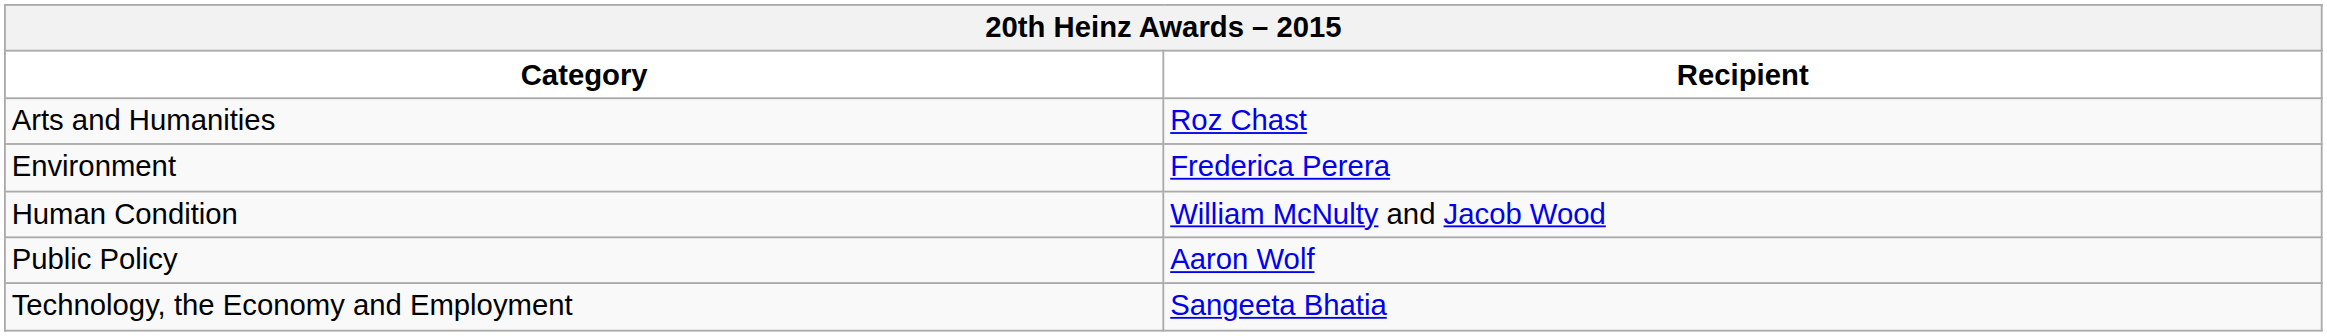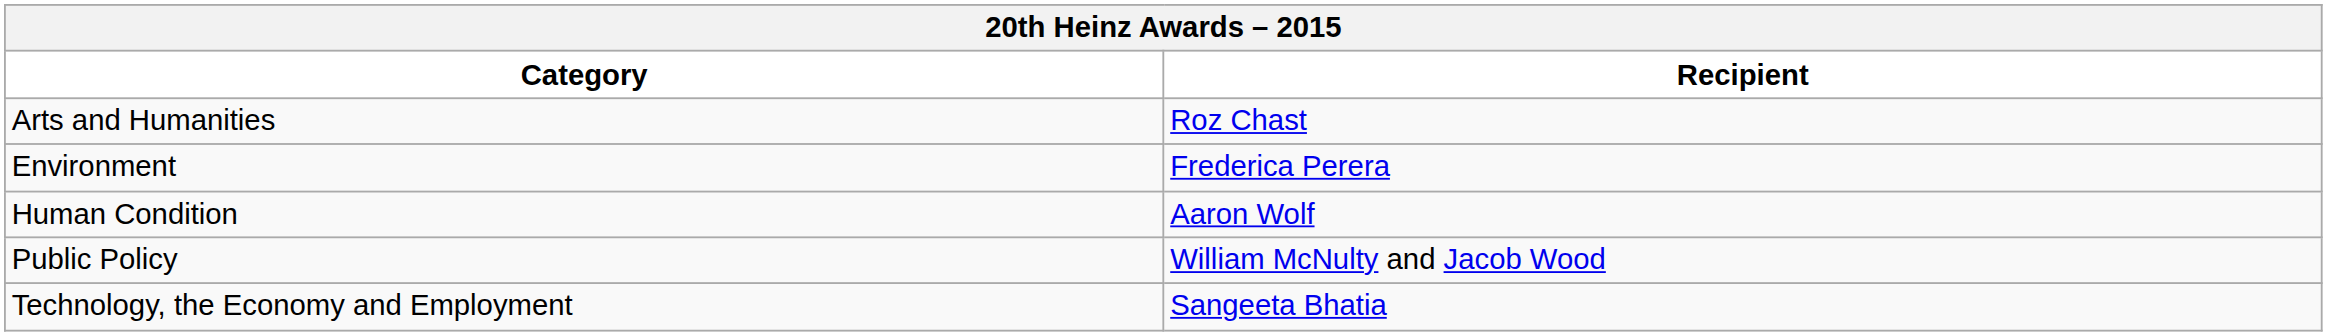 <table class="wikitable" style="width:80%; text-align:left">
 <tr>
 <th style="background:cream" colspan=2><span>20th Heinz Awards – 2015</span></th>
 </tr>
 <tr>
 <th style="background:white; width:40%">Category</th>
 <th style="background:white; width:40%">Recipient</th>
 </tr>
 <tr>
 <td>Arts and Humanities</td>
 <td><a href='#'>Roz Chast</a></td>
 </tr>
 <tr>
 <td>Environment</td>
 <td><a href='#'>Frederica Perera</a></td>
 </tr>
 <tr>
 <td>Human Condition</td>
-<td><a href='#'>William McNulty</a> and <a href='#'>Jacob Wood</a></td>
+<td><a href='#'>Aaron Wolf</a></td>
 </tr>
 <tr>
 <td>Public Policy</td>
-<td><a href='#'>Aaron Wolf</a></td>
+<td><a href='#'>William McNulty</a> and <a href='#'>Jacob Wood</a></td>
 </tr>
 <tr>
 <td>Technology, the Economy and Employment</td>
 <td><a href='#'>Sangeeta Bhatia</a></td>
 </tr>
 </table>
